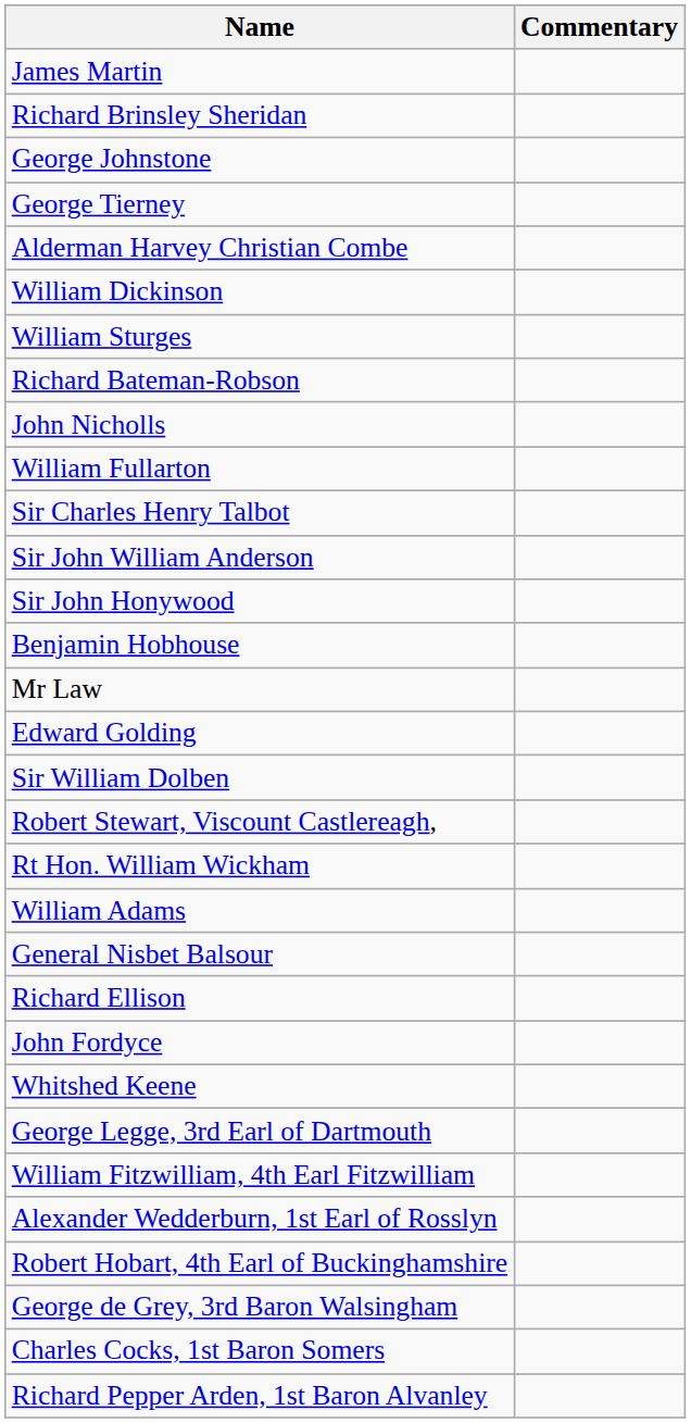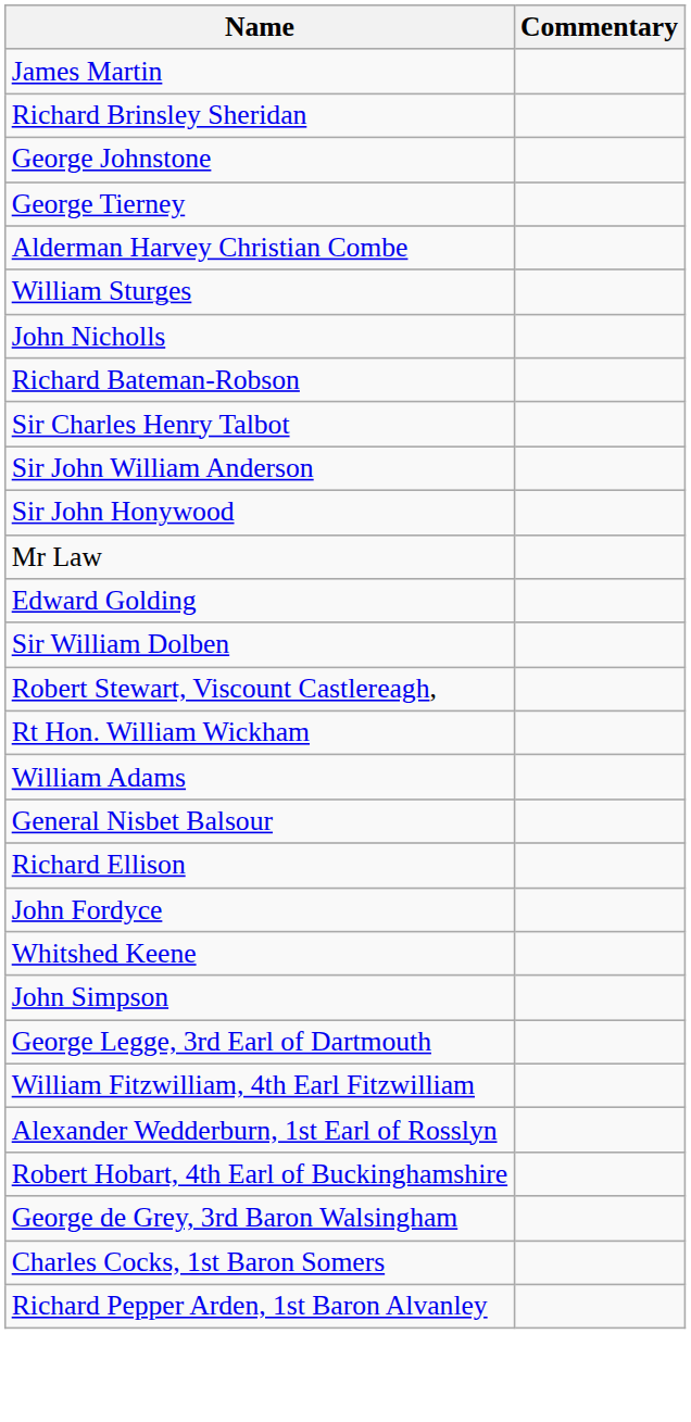 <table class="wikitable">
 <tr>
 <th>Name</th>
 <th>Commentary</th>
 </tr>
 <tr>
 <td><a href='#'>James Martin</a> </td>
 <td></td>
 </tr>
 <tr>
 <td><a href='#'>Richard Brinsley Sheridan</a> </td>
 <td></td>
 </tr>
 <tr>
 <td><a href='#'>George Johnstone</a> </td>
 <td></td>
 </tr>
 <tr>
 <td><a href='#'>George Tierney</a> </td>
 <td></td>
 </tr>
 <tr>
 <td><a href='#'>Alderman Harvey Christian Combe</a> </td>
 <td></td>
 </tr>
 <tr>
-<td><a href='#'>William Dickinson</a> </td>
-<td></td>
-</tr>
-<tr>
 <td><a href='#'>William Sturges</a> </td>
-<td></td>
-</tr>
-<tr>
-<td><a href='#'>Richard Bateman-Robson</a> </td>
 <td></td>
 </tr>
 <tr>
 <td><a href='#'>John Nicholls</a> </td>
 <td></td>
 </tr>
 <tr>
-<td><a href='#'>William Fullarton</a> </td>
+<td><a href='#'>Richard Bateman-Robson</a> </td>
 <td></td>
 </tr>
 <tr>
 <td><a href='#'>Sir Charles Henry Talbot</a> </td>
 <td></td>
 </tr>
 <tr>
 <td><a href='#'>Sir John William Anderson</a> </td>
 <td></td>
 </tr>
 <tr>
 <td><a href='#'>Sir John Honywood</a> </td>
-<td></td>
-</tr>
-<tr>
-<td><a href='#'>Benjamin Hobhouse</a> </td>
 <td></td>
 </tr>
 <tr>
 <td>Mr Law </td>
 <td></td>
 </tr>
 <tr>
 <td><a href='#'>Edward Golding</a> </td>
 <td></td>
 </tr>
 <tr>
 <td><a href='#'>Sir William Dolben</a> </td>
 <td></td>
 </tr>
 <tr>
 <td><a href='#'>Robert Stewart, Viscount Castlereagh</a>, </td>
 <td></td>
 </tr>
 <tr>
 <td><a href='#'>Rt Hon. William Wickham</a> </td>
 <td></td>
 </tr>
 <tr>
 <td><a href='#'>William Adams</a> </td>
 <td></td>
 </tr>
 <tr>
 <td><a href='#'>General Nisbet Balsour</a> </td>
 <td></td>
 </tr>
 <tr>
 <td><a href='#'>Richard Ellison</a> </td>
 <td></td>
 </tr>
 <tr>
 <td><a href='#'>John Fordyce</a> </td>
 <td></td>
 </tr>
 <tr>
 <td><a href='#'>Whitshed Keene</a> </td>
 <td></td>
 </tr>
 <tr>
+<td><a href='#'>John Simpson</a> </td>
+<td></td>
+</tr>
+<tr>
 <td><a href='#'>George Legge, 3rd Earl of Dartmouth</a></td>
 <td></td>
 </tr>
 <tr>
 <td><a href='#'>William Fitzwilliam, 4th Earl Fitzwilliam</a></td>
 <td></td>
 </tr>
 <tr>
 <td><a href='#'>Alexander Wedderburn, 1st Earl of Rosslyn</a></td>
 <td></td>
 </tr>
 <tr>
 <td><a href='#'>Robert Hobart, 4th Earl of Buckinghamshire</a></td>
 <td></td>
 </tr>
 <tr>
 <td><a href='#'>George de Grey, 3rd Baron Walsingham</a></td>
 <td></td>
 </tr>
 <tr>
 <td><a href='#'>Charles Cocks, 1st Baron Somers</a></td>
 <td></td>
 </tr>
 <tr>
 <td><a href='#'>Richard Pepper Arden, 1st Baron Alvanley</a></td>
 <td></td>
 </tr>
 </table>
